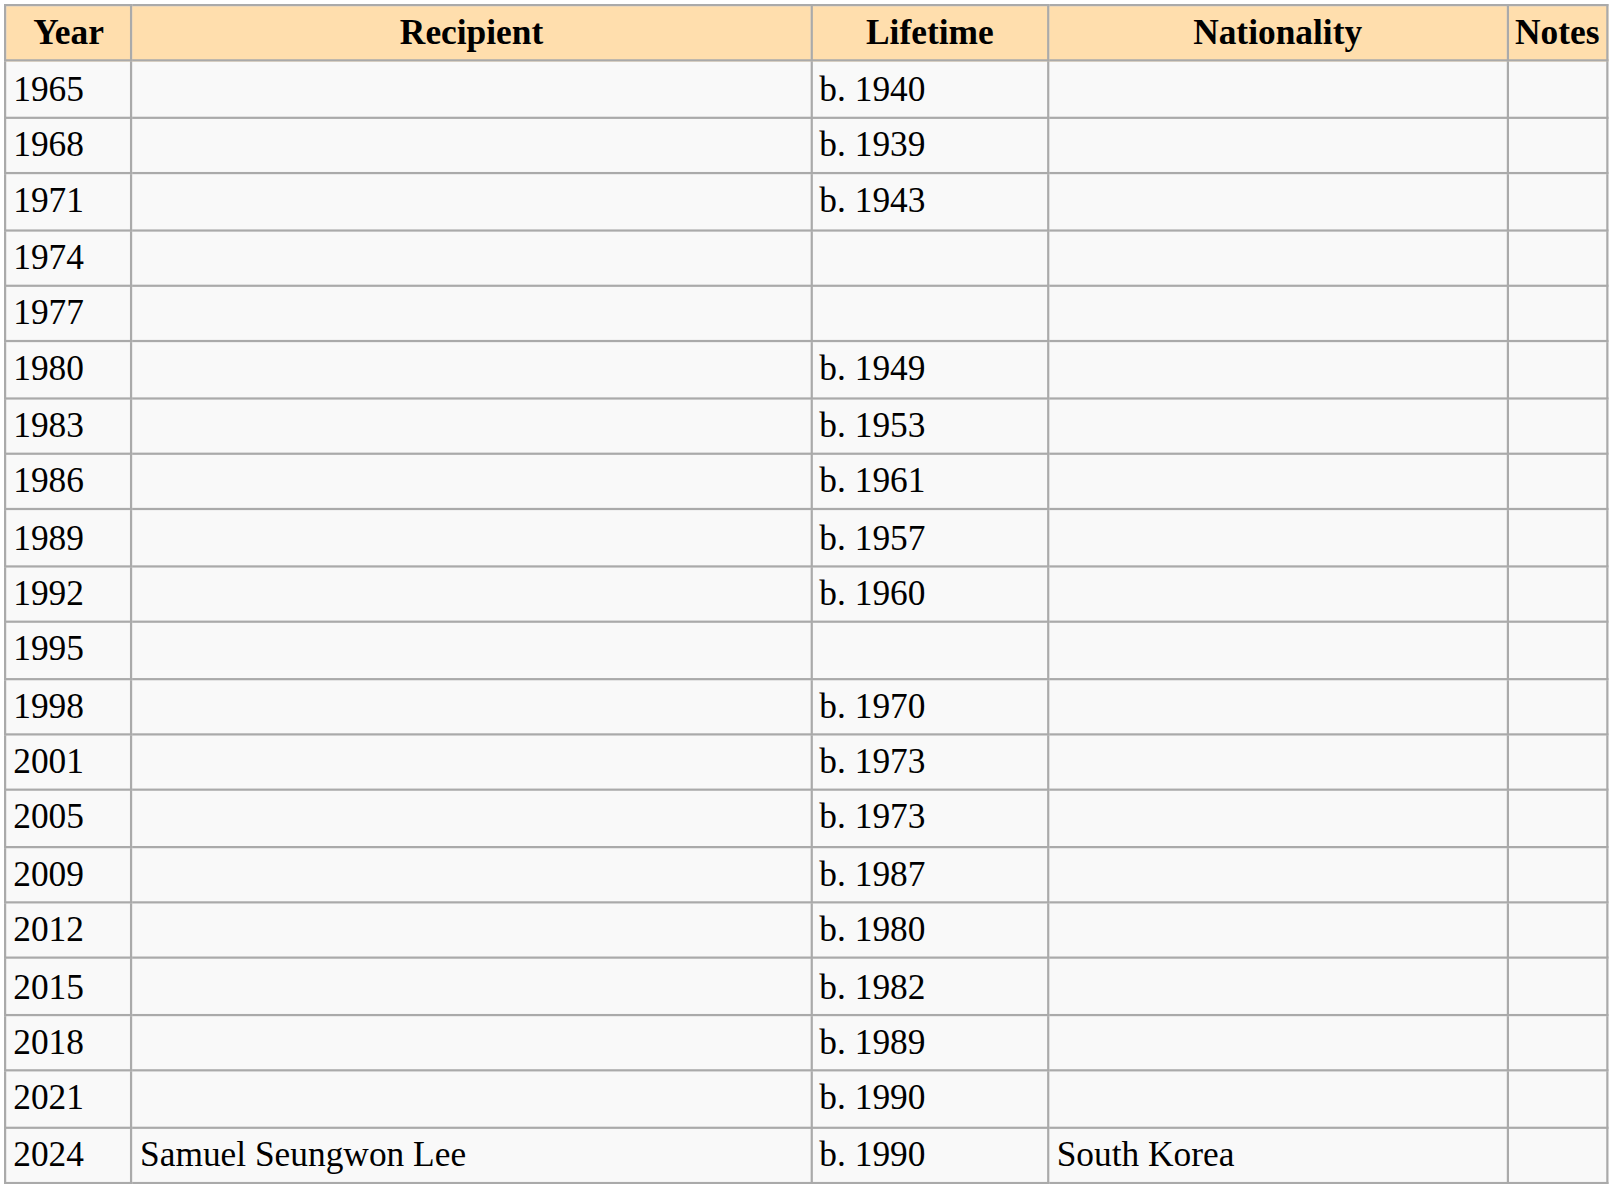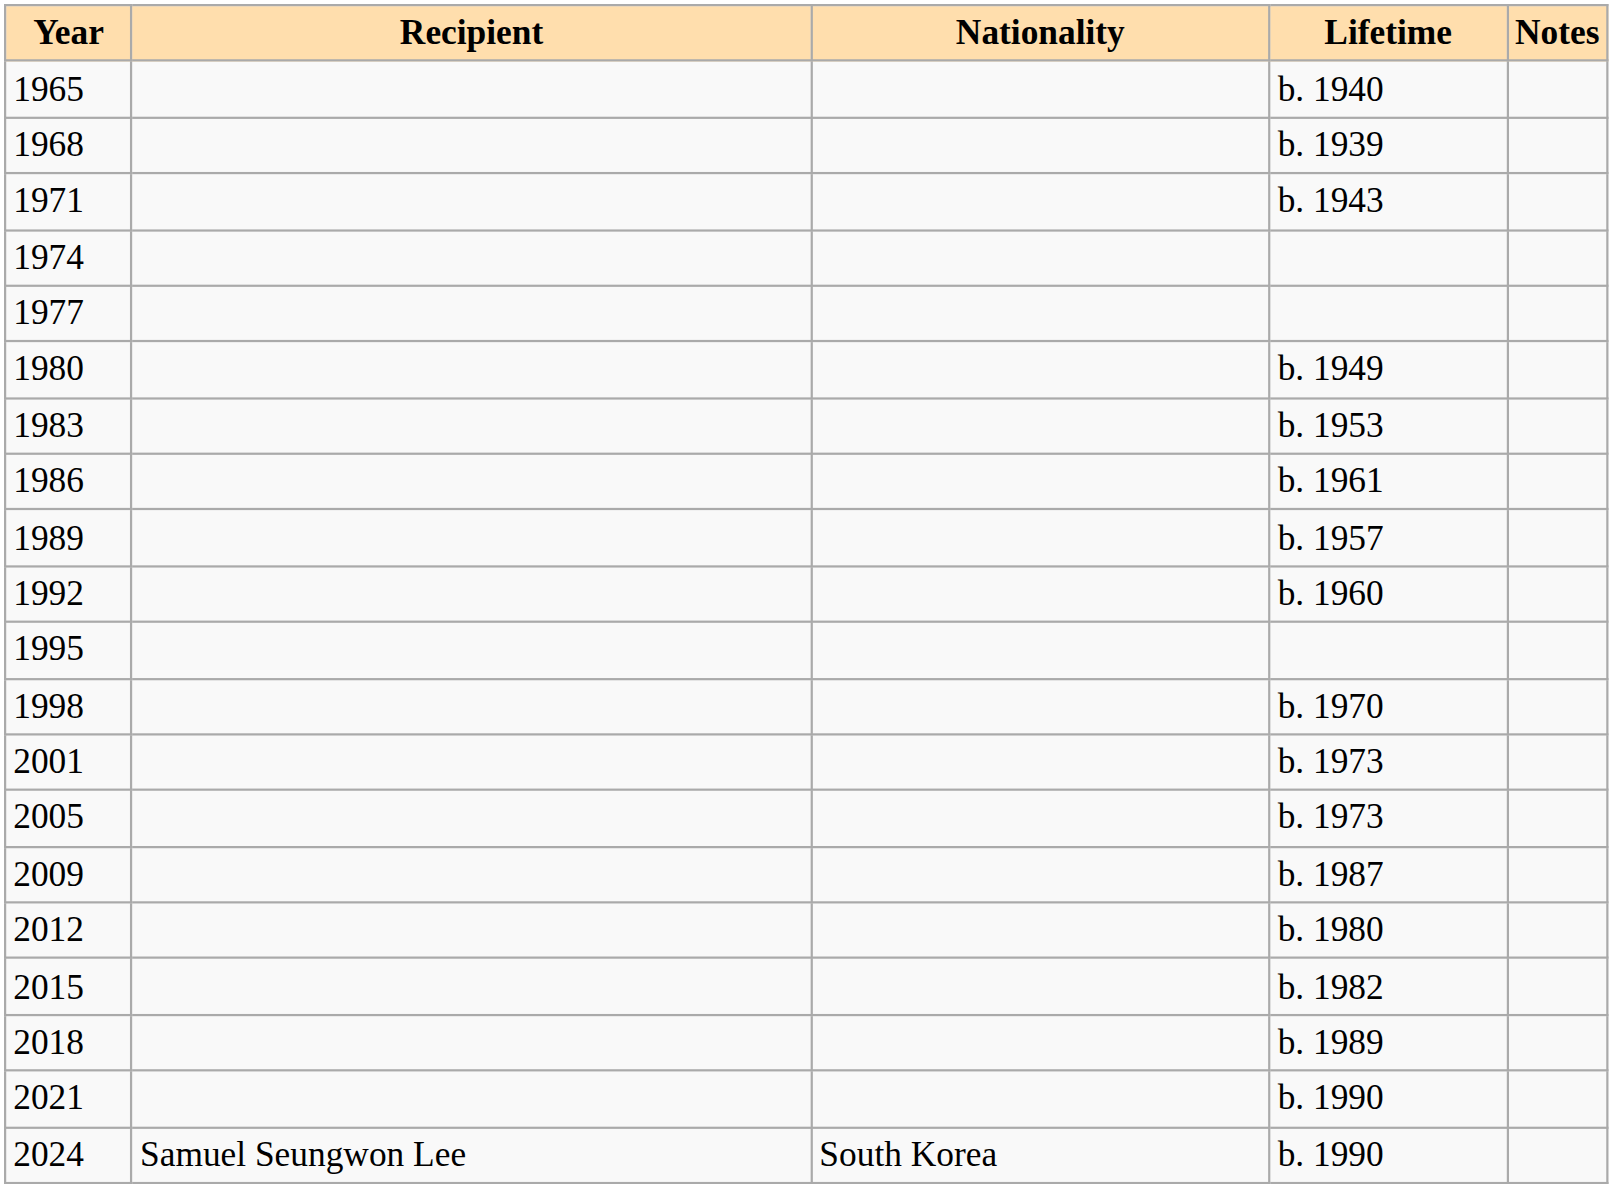 <table class="wikitable sortable">
 <tr>
 <th width=50 style="background-color:navajowhite">Year</th>
 <th width=300 style="background-color:navajowhite">Recipient</th>
+<th width=200 style="background-color:navajowhite">Nationality</th>
 <th width=100 style="background-color:navajowhite">Lifetime</th>
-<th width=200 style="background-color:navajowhite">Nationality</th>
 <th class=unsortable style="background-color:navajowhite">Notes</th>
 </tr>
 <tr>
 <td>1965</td>
 <td></td>
+<td></td>
 <td>b. 1940</td>
-<td></td>
 <td></td>
 </tr>
 <tr>
 <td>1968</td>
 <td></td>
+<td></td>
 <td>b. 1939</td>
-<td></td>
 <td></td>
 </tr>
 <tr>
 <td>1971</td>
 <td></td>
+<td></td>
 <td>b. 1943</td>
-<td></td>
 <td></td>
 </tr>
 <tr>
 <td>1974</td>
 <td></td>
 <td></td>
 <td></td>
 <td></td>
 </tr>
 <tr>
 <td>1977</td>
 <td></td>
 <td></td>
 <td></td>
 <td></td>
 </tr>
 <tr>
 <td>1980</td>
 <td></td>
+<td></td>
 <td>b. 1949</td>
-<td></td>
 <td></td>
 </tr>
 <tr>
 <td>1983</td>
 <td></td>
+<td></td>
 <td>b. 1953</td>
-<td></td>
 <td></td>
 </tr>
 <tr>
 <td>1986</td>
 <td></td>
+<td></td>
 <td>b. 1961</td>
-<td></td>
 <td></td>
 </tr>
 <tr>
 <td>1989</td>
 <td></td>
+<td></td>
 <td>b. 1957</td>
-<td></td>
 <td></td>
 </tr>
 <tr>
 <td>1992</td>
 <td></td>
+<td></td>
 <td>b. 1960</td>
-<td></td>
 <td></td>
 </tr>
 <tr>
 <td>1995</td>
 <td></td>
 <td></td>
 <td></td>
 <td></td>
 </tr>
 <tr>
 <td>1998</td>
 <td></td>
+<td></td>
 <td>b. 1970</td>
-<td></td>
 <td></td>
 </tr>
 <tr>
 <td>2001</td>
 <td></td>
+<td></td>
 <td>b. 1973</td>
-<td></td>
 <td></td>
 </tr>
 <tr>
 <td>2005</td>
 <td></td>
+<td></td>
 <td>b. 1973</td>
-<td></td>
 <td></td>
 </tr>
 <tr>
 <td>2009</td>
 <td></td>
+<td></td>
 <td>b. 1987</td>
-<td></td>
 <td></td>
 </tr>
 <tr>
 <td>2012</td>
 <td></td>
+<td></td>
 <td>b. 1980</td>
-<td></td>
 <td></td>
 </tr>
 <tr>
 <td>2015</td>
 <td></td>
+<td></td>
 <td>b. 1982</td>
-<td></td>
 <td></td>
 </tr>
 <tr>
 <td>2018</td>
 <td></td>
+<td></td>
 <td>b. 1989</td>
-<td></td>
 <td></td>
 </tr>
 <tr>
 <td>2021</td>
 <td></td>
+<td></td>
 <td>b. 1990</td>
-<td></td>
 <td></td>
 </tr>
 <tr>
 <td>2024</td>
 <td>Samuel Seungwon Lee</td>
+<td>South Korea</td>
 <td>b. 1990</td>
-<td>South Korea</td>
 <td></td>
 </tr>
 </table>
